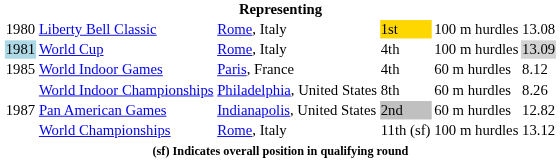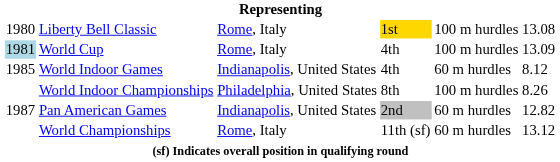 <table>
 <tr>
 <th colspan=6>Representing </th>
 </tr>
 <tr>
 <td>1980</td>
 <td><a href='#'>Liberty Bell Classic</a></td>
 <td><a href='#'>Rome</a>, Italy</td>
 <td bgcolor=gold>1st</td>
 <td>100 m hurdles</td>
 <td>13.08</td>
 </tr>
 <tr>
 <td style="background: lightblue;">1981</td>
 <td><a href='#'>World Cup</a></td>
 <td><a href='#'>Rome</a>, Italy</td>
 <td>4th</td>
 <td>100 m hurdles</td>
-<td style="background: lightgrey;">13.09</td>
+<td>13.09</td>
 </tr>
 <tr>
 <td>1985</td>
 <td><a href='#'>World Indoor Games</a></td>
-<td><a href='#'>Paris</a>, France</td>
+<td><a href='#'>Indianapolis</a>, United States</td>
 <td>4th</td>
 <td>60 m hurdles</td>
 <td>8.12</td>
 </tr>
 <tr>
 <td rowspan=3>1987</td>
 <td><a href='#'>World Indoor Championships</a></td>
 <td><a href='#'>Philadelphia</a>, United States</td>
 <td>8th</td>
-<td>60 m hurdles</td>
+<td>100 m hurdles</td>
 <td>8.26</td>
 </tr>
 <tr>
 <td><a href='#'>Pan American Games</a></td>
 <td><a href='#'>Indianapolis</a>, United States</td>
 <td bgcolor=silver>2nd</td>
 <td>60 m hurdles</td>
 <td>12.82</td>
 </tr>
 <tr>
 <td><a href='#'>World Championships</a></td>
 <td><a href='#'>Rome</a>, Italy</td>
 <td>11th (sf)</td>
-<td>100 m hurdles</td>
+<td>60 m hurdles</td>
 <td>13.12</td>
 </tr>
 <tr>
 <th colspan=6><small><strong>(sf) Indicates overall position in qualifying round</strong></small></th>
 </tr>
 </table>
